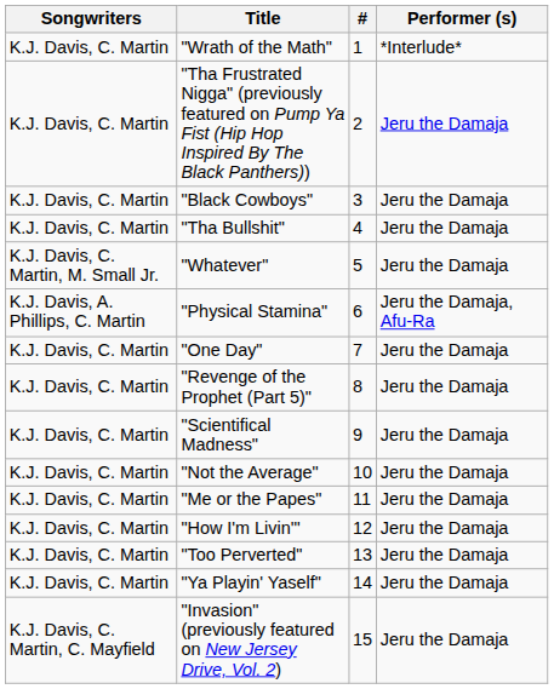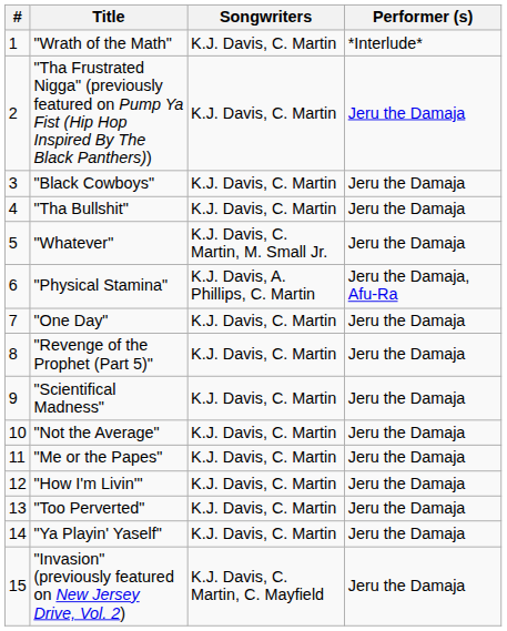 <table class="wikitable">
 <tr>
+<th align="center" width="5">#</th>
+<th align="center" width="150">Title</th>
 <th align="center" width="150">Songwriters</th>
-<th align="center" width="150">Title</th>
-<th align="center" width="5">#</th>
 <th align="center" width="150">Performer (s)</th>
 </tr>
 <tr>
+<td>1</td>
+<td>"Wrath of the Math"</td>
 <td>K.J. Davis, C. Martin</td>
-<td>"Wrath of the Math"</td>
-<td>1</td>
 <td>*Interlude*</td>
 </tr>
 <tr>
+<td>2</td>
+<td>"Tha Frustrated Nigga" (previously featured on <em>Pump Ya Fist (Hip Hop Inspired By The Black Panthers)</em>)</td>
 <td>K.J. Davis, C. Martin</td>
-<td>"Tha Frustrated Nigga" (previously featured on <em>Pump Ya Fist (Hip Hop Inspired By The Black Panthers)</em>)</td>
-<td>2</td>
 <td><a href='#'>Jeru the Damaja</a></td>
 </tr>
 <tr>
+<td>3</td>
+<td>"Black Cowboys"</td>
 <td>K.J. Davis, C. Martin</td>
-<td>"Black Cowboys"</td>
-<td>3</td>
 <td>Jeru the Damaja</td>
 </tr>
 <tr>
+<td>4</td>
+<td>"Tha Bullshit"</td>
 <td>K.J. Davis, C. Martin</td>
-<td>"Tha Bullshit"</td>
-<td>4</td>
 <td>Jeru the Damaja</td>
 </tr>
 <tr>
+<td>5</td>
+<td>"Whatever"</td>
 <td>K.J. Davis, C. Martin, M. Small Jr.</td>
-<td>"Whatever"</td>
-<td>5</td>
 <td>Jeru the Damaja</td>
 </tr>
 <tr>
+<td>6</td>
+<td>"Physical Stamina"</td>
 <td>K.J. Davis, A. Phillips, C. Martin</td>
-<td>"Physical Stamina"</td>
-<td>6</td>
 <td>Jeru the Damaja, <a href='#'>Afu-Ra</a></td>
 </tr>
 <tr>
+<td>7</td>
+<td>"One Day"</td>
 <td>K.J. Davis, C. Martin</td>
-<td>"One Day"</td>
-<td>7</td>
 <td>Jeru the Damaja</td>
 </tr>
 <tr>
+<td>8</td>
+<td>"Revenge of the Prophet (Part 5)"</td>
 <td>K.J. Davis, C. Martin</td>
-<td>"Revenge of the Prophet (Part 5)"</td>
-<td>8</td>
 <td>Jeru the Damaja</td>
 </tr>
 <tr>
+<td>9</td>
+<td>"Scientifical Madness"</td>
 <td>K.J. Davis, C. Martin</td>
-<td>"Scientifical Madness"</td>
-<td>9</td>
 <td>Jeru the Damaja</td>
 </tr>
 <tr>
+<td>10</td>
+<td>"Not the Average"</td>
 <td>K.J. Davis, C. Martin</td>
-<td>"Not the Average"</td>
-<td>10</td>
 <td>Jeru the Damaja</td>
 </tr>
 <tr>
+<td>11</td>
+<td>"Me or the Papes"</td>
 <td>K.J. Davis, C. Martin</td>
-<td>"Me or the Papes"</td>
-<td>11</td>
 <td>Jeru the Damaja</td>
 </tr>
 <tr>
+<td>12</td>
+<td>"How I'm Livin'"</td>
 <td>K.J. Davis, C. Martin</td>
-<td>"How I'm Livin'"</td>
-<td>12</td>
 <td>Jeru the Damaja</td>
 </tr>
 <tr>
+<td>13</td>
+<td>"Too Perverted"</td>
 <td>K.J. Davis, C. Martin</td>
-<td>"Too Perverted"</td>
-<td>13</td>
 <td>Jeru the Damaja</td>
 </tr>
 <tr>
+<td>14</td>
+<td>"Ya Playin' Yaself"</td>
 <td>K.J. Davis, C. Martin</td>
-<td>"Ya Playin' Yaself"</td>
-<td>14</td>
 <td>Jeru the Damaja</td>
 </tr>
 <tr>
+<td>15</td>
+<td>"Invasion" (previously featured on <em><a href='#'>New Jersey Drive, Vol. 2</a></em>)</td>
 <td>K.J. Davis, C. Martin, C. Mayfield</td>
-<td>"Invasion" (previously featured on <em><a href='#'>New Jersey Drive, Vol. 2</a></em>)</td>
-<td>15</td>
 <td>Jeru the Damaja</td>
 </tr>
 </table>
